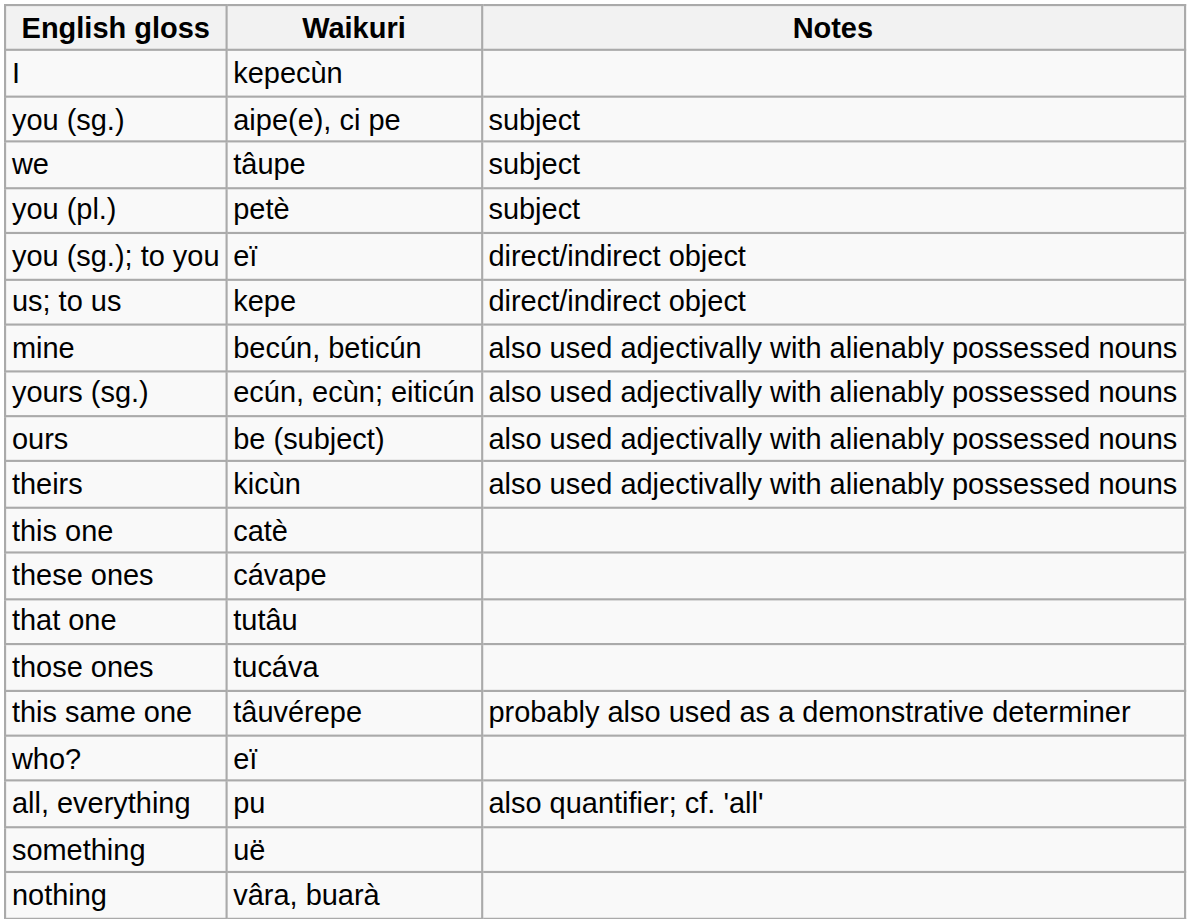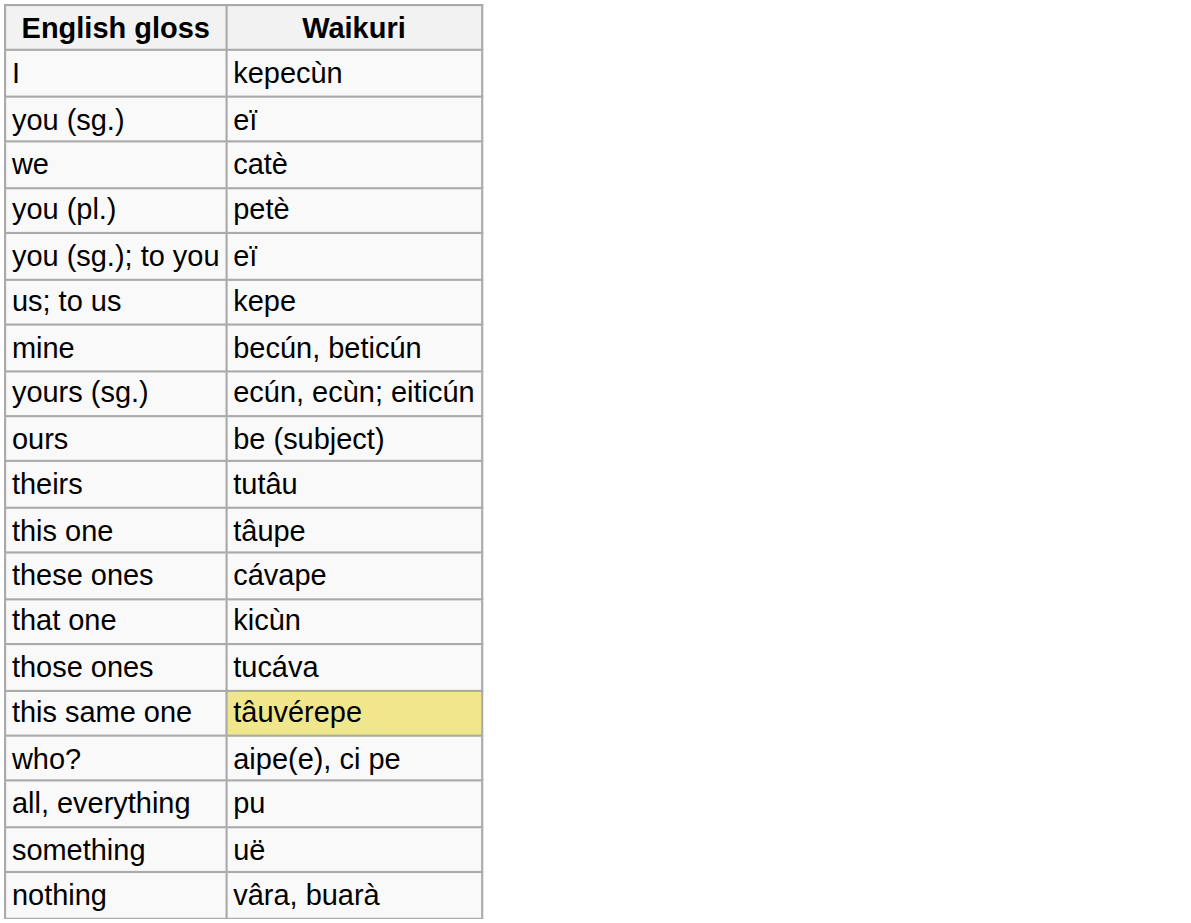 <table class="wikitable sortable" style="font-size: 85%">
 <tr>
 <th>English gloss</th>
 <th>Waikuri</th>
-<th>Notes</th>
 </tr>
 <tr>
 <td>I</td>
 <td>kepecùn</td>
-<td></td>
 </tr>
 <tr>
 <td>you (sg.)</td>
-<td>aipe(e), ci pe</td>
-<td>subject</td>
+<td>eï</td>
 </tr>
 <tr>
 <td>we</td>
-<td>tâupe</td>
-<td>subject</td>
+<td>catè</td>
 </tr>
 <tr>
 <td>you (pl.)</td>
 <td>petè</td>
-<td>subject</td>
 </tr>
 <tr>
 <td>you (sg.); to you</td>
 <td>eï</td>
-<td>direct/indirect object</td>
 </tr>
 <tr>
 <td>us; to us</td>
 <td>kepe</td>
-<td>direct/indirect object</td>
 </tr>
 <tr>
 <td>mine</td>
 <td>becún, beticún</td>
-<td>also used adjectivally with alienably possessed nouns</td>
 </tr>
 <tr>
 <td>yours (sg.)</td>
 <td>ecún, ecùn; eiticún</td>
-<td>also used adjectivally with alienably possessed nouns</td>
 </tr>
 <tr>
 <td>ours</td>
 <td>be (subject)</td>
-<td>also used adjectivally with alienably possessed nouns</td>
 </tr>
 <tr>
 <td>theirs</td>
-<td>kicùn</td>
-<td>also used adjectivally with alienably possessed nouns</td>
+<td>tutâu</td>
 </tr>
 <tr>
 <td>this one</td>
-<td>catè</td>
-<td></td>
+<td>tâupe</td>
 </tr>
 <tr>
 <td>these ones</td>
 <td>cávape</td>
-<td></td>
 </tr>
 <tr>
 <td>that one</td>
-<td>tutâu</td>
-<td></td>
+<td>kicùn</td>
 </tr>
 <tr>
 <td>those ones</td>
 <td>tucáva</td>
-<td></td>
 </tr>
 <tr>
 <td>this same one</td>
-<td>tâuvérepe</td>
-<td>probably also used as a demonstrative determiner</td>
+<td style="background: khaki;">tâuvérepe</td>
 </tr>
 <tr>
 <td>who?</td>
-<td>eï</td>
-<td></td>
+<td>aipe(e), ci pe</td>
 </tr>
 <tr>
 <td>all, everything</td>
 <td>pu</td>
-<td>also quantifier; cf. 'all'</td>
 </tr>
 <tr>
 <td>something</td>
 <td>uë</td>
-<td></td>
 </tr>
 <tr>
 <td>nothing</td>
 <td>vâra, buarà</td>
-<td></td>
 </tr>
 </table>
